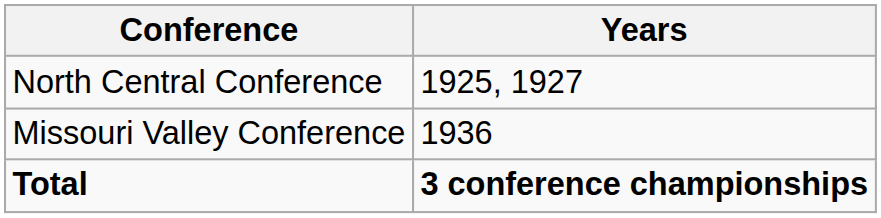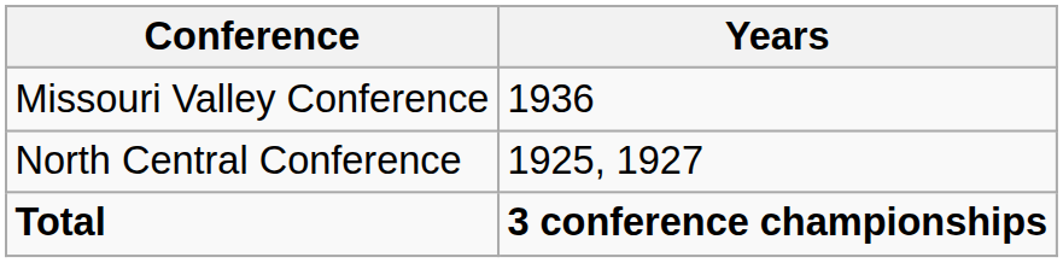 <table class="wikitable">
 <tr>
 <th>Conference</th>
 <th>Years</th>
 </tr>
 <tr>
+<td>Missouri Valley Conference</td>
+<td>1936</td>
+</tr>
+<tr>
 <td>North Central Conference</td>
 <td>1925, 1927</td>
-</tr>
-<tr>
-<td>Missouri Valley Conference</td>
-<td>1936</td>
 </tr>
 <tr>
 <td><strong>Total</strong></td>
 <td><strong>3 conference championships</strong></td>
 </tr>
 </table>
